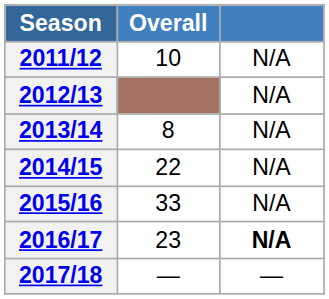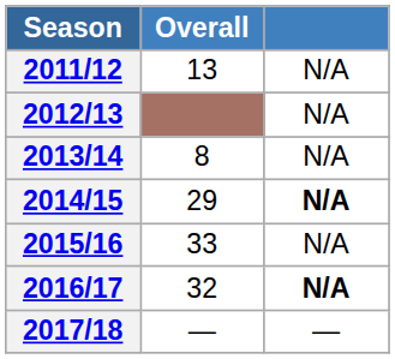 <table class="wikitable" style="font-size:86%; text-align:center; border:grey solid 1px; border-collapse:collapse; background:#ffffff;">
 <tr>
 <th style="background-color:#369; color:white; width:60px;"> Season </th>
 <th style="background-color:#4180be; color:white; width:55px;">Overall</th>
 <th style="background-color:#4180be; color:white; width:55px;"></th>
 </tr>
 <tr>
 <th scope=row align=center><a href='#'>2011/12</a></th>
-<td align=center>10</td>
+<td align=center>13</td>
 <td align=center>N/A</td>
 </tr>
 <tr>
 <th scope=row align=center><a href='#'>2012/13</a></th>
 <td align=center bgcolor=#A57164></td>
 <td align=center>N/A</td>
 </tr>
 <tr>
 <th scope=row align=center><a href='#'>2013/14</a></th>
 <td align=center>8</td>
 <td align=center>N/A</td>
 </tr>
 <tr>
 <th scope=row align=center><a href='#'>2014/15</a></th>
-<td align=center>22</td>
-<td align=center>N/A</td>
+<td align=center>29</td>
+<td align=center><strong>N/A</strong></td>
 </tr>
 <tr>
 <th scope=row align=center><a href='#'>2015/16</a></th>
 <td align=center>33</td>
 <td align=center>N/A</td>
 </tr>
 <tr>
 <th scope=row align=center><a href='#'>2016/17</a></th>
-<td align=center>23</td>
+<td align=center>32</td>
 <td align=center><strong>N/A</strong></td>
 </tr>
 <tr>
 <th scope=row align=center><a href='#'>2017/18</a></th>
 <td align=center>—</td>
 <td align=center>—</td>
 </tr>
 </table>
